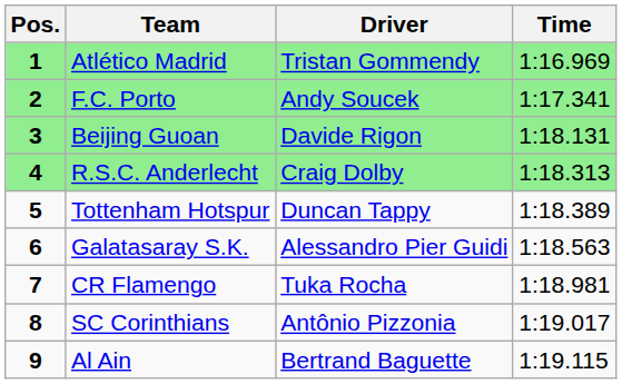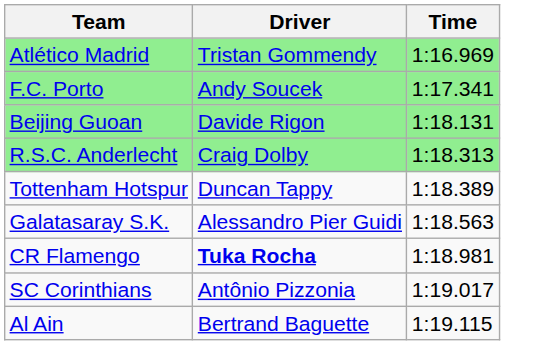 <table class=wikitable style="font-size:95%">
 <tr>
-<th>Pos.</th>
 <th>Team</th>
 <th>Driver</th>
 <th>Time</th>
 </tr>
 <tr style="background:lightgreen;">
-<td align="center"><strong>1</strong></td>
 <td> <a href='#'>Atlético Madrid</a></td>
 <td> <a href='#'>Tristan Gommendy</a></td>
 <td>1:16.969</td>
 </tr>
 <tr style="background:lightgreen;">
-<td align="center"><strong>2</strong></td>
 <td> <a href='#'>F.C. Porto</a></td>
 <td> <a href='#'>Andy Soucek</a></td>
 <td>1:17.341</td>
 </tr>
 <tr style="background:lightgreen;">
-<td align="center"><strong>3</strong></td>
 <td> <a href='#'>Beijing Guoan</a></td>
 <td> <a href='#'>Davide Rigon</a></td>
 <td>1:18.131</td>
 </tr>
 <tr style="background:lightgreen;">
-<td align="center"><strong>4</strong></td>
 <td> <a href='#'>R.S.C. Anderlecht</a></td>
 <td> <a href='#'>Craig Dolby</a></td>
 <td>1:18.313</td>
 </tr>
 <tr>
-<td align="center"><strong>5</strong></td>
 <td> <a href='#'>Tottenham Hotspur</a></td>
 <td> <a href='#'>Duncan Tappy</a></td>
 <td>1:18.389</td>
 </tr>
 <tr>
-<td align="center"><strong>6</strong></td>
 <td> <a href='#'>Galatasaray S.K.</a></td>
 <td> <a href='#'>Alessandro Pier Guidi</a></td>
 <td>1:18.563</td>
 </tr>
 <tr>
-<td align="center"><strong>7</strong></td>
 <td> <a href='#'>CR Flamengo</a></td>
-<td> <a href='#'>Tuka Rocha</a></td>
+<td><strong> <a href='#'>Tuka Rocha</a></strong></td>
 <td>1:18.981</td>
 </tr>
 <tr>
-<td align="center"><strong>8</strong></td>
 <td> <a href='#'>SC Corinthians</a></td>
 <td> <a href='#'>Antônio Pizzonia</a></td>
 <td>1:19.017</td>
 </tr>
 <tr>
-<td align="center"><strong>9</strong></td>
 <td> <a href='#'>Al Ain</a></td>
 <td> <a href='#'>Bertrand Baguette</a></td>
 <td>1:19.115</td>
 </tr>
 </table>
